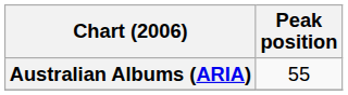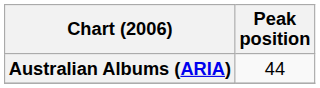 <table class="wikitable sortable plainrowheaders" style="text-align:center">
 <tr>
 <th scope="col">Chart (2006)</th>
 <th scope="col">Peak<br>position</th>
 </tr>
 <tr>
 <th scope="row">Australian Albums (<a href='#'>ARIA</a>)</th>
-<td>55</td>
+<td>44</td>
 </tr>
 <tr>
 </tr>
 <tr>
 </tr>
 <tr>
 </tr>
 <tr>
 </tr>
 <tr>
 </tr>
 <tr>
 </tr>
 <tr>
 </tr>
 <tr>
 </tr>
 <tr>
 </tr>
 <tr>
 </tr>
 <tr>
 </tr>
 <tr>
 </tr>
 <tr>
 </tr>
 <tr>
 </tr>
 <tr>
 </tr>
 <tr>
 </tr>
 <tr>
 </tr>
 <tr>
 </tr>
 </table>
